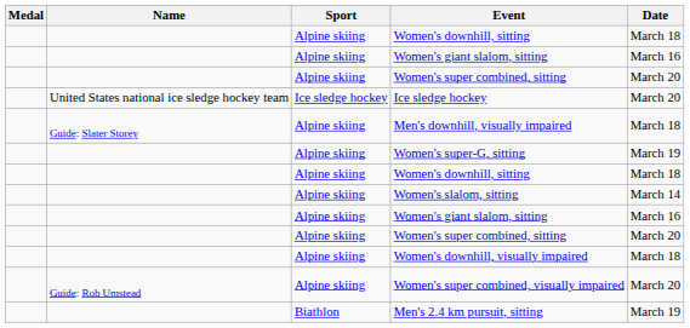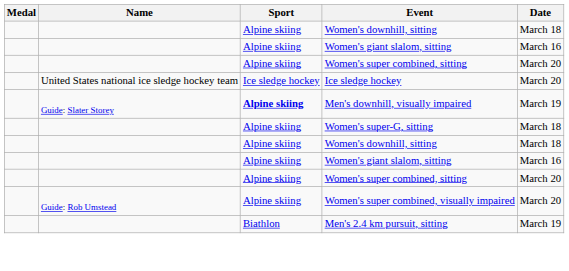 <table class="wikitable sortable" style="font-size:100%">
 <tr>
 <th>Medal</th>
 <th>Name</th>
 <th>Sport</th>
 <th>Event</th>
 <th>Date</th>
 </tr>
 <tr>
 <td></td>
 <td></td>
 <td><a href='#'>Alpine skiing</a></td>
 <td><a href='#'>Women's downhill, sitting</a></td>
 <td>March 18</td>
 </tr>
 <tr>
 <td></td>
 <td></td>
 <td><a href='#'>Alpine skiing</a></td>
 <td><a href='#'>Women's giant slalom, sitting</a></td>
 <td>March 16</td>
 </tr>
 <tr>
 <td></td>
 <td></td>
 <td><a href='#'>Alpine skiing</a></td>
 <td><a href='#'>Women's super combined, sitting</a></td>
 <td>March 20</td>
 </tr>
 <tr>
 <td></td>
 <td>United States national ice sledge hockey team<br></td>
 <td><a href='#'>Ice sledge hockey</a></td>
 <td><a href='#'>Ice sledge hockey</a></td>
 <td>March 20</td>
 </tr>
 <tr>
 <td></td>
 <td><br><small><a href='#'>Guide</a>: <a href='#'>Slater Storey</a></small></td>
-<td><a href='#'>Alpine skiing</a></td>
+<td><strong><a href='#'>Alpine skiing</a></strong></td>
 <td><a href='#'>Men's downhill, visually impaired</a></td>
-<td>March 18</td>
+<td>March 19</td>
 </tr>
 <tr>
 <td></td>
 <td></td>
 <td><a href='#'>Alpine skiing</a></td>
 <td><a href='#'>Women's super-G, sitting</a></td>
-<td>March 19</td>
+<td>March 18</td>
 </tr>
 <tr>
 <td></td>
 <td></td>
 <td><a href='#'>Alpine skiing</a></td>
 <td><a href='#'>Women's downhill, sitting</a></td>
 <td>March 18</td>
-</tr>
-<tr>
-<td></td>
-<td></td>
-<td><a href='#'>Alpine skiing</a></td>
-<td><a href='#'>Women's slalom, sitting</a></td>
-<td>March 14</td>
 </tr>
 <tr>
 <td></td>
 <td></td>
 <td><a href='#'>Alpine skiing</a></td>
 <td><a href='#'>Women's giant slalom, sitting</a></td>
 <td>March 16</td>
 </tr>
 <tr>
 <td></td>
 <td></td>
 <td><a href='#'>Alpine skiing</a></td>
 <td><a href='#'>Women's super combined, sitting</a></td>
 <td>March 20</td>
 </tr>
 <tr>
 <td></td>
-<td></td>
-<td><a href='#'>Alpine skiing</a></td>
-<td><a href='#'>Women's downhill, visually impaired</a></td>
-<td>March 18</td>
-</tr>
-<tr>
-<td></td>
 <td><br><small><a href='#'>Guide</a>: <a href='#'>Rob Umstead</a></small></td>
 <td><a href='#'>Alpine skiing</a></td>
 <td><a href='#'>Women's super combined, visually impaired</a></td>
 <td>March 20</td>
 </tr>
 <tr>
 <td></td>
 <td></td>
 <td><a href='#'>Biathlon</a></td>
 <td><a href='#'>Men's 2.4 km pursuit, sitting</a></td>
 <td>March 19</td>
 </tr>
 </table>
